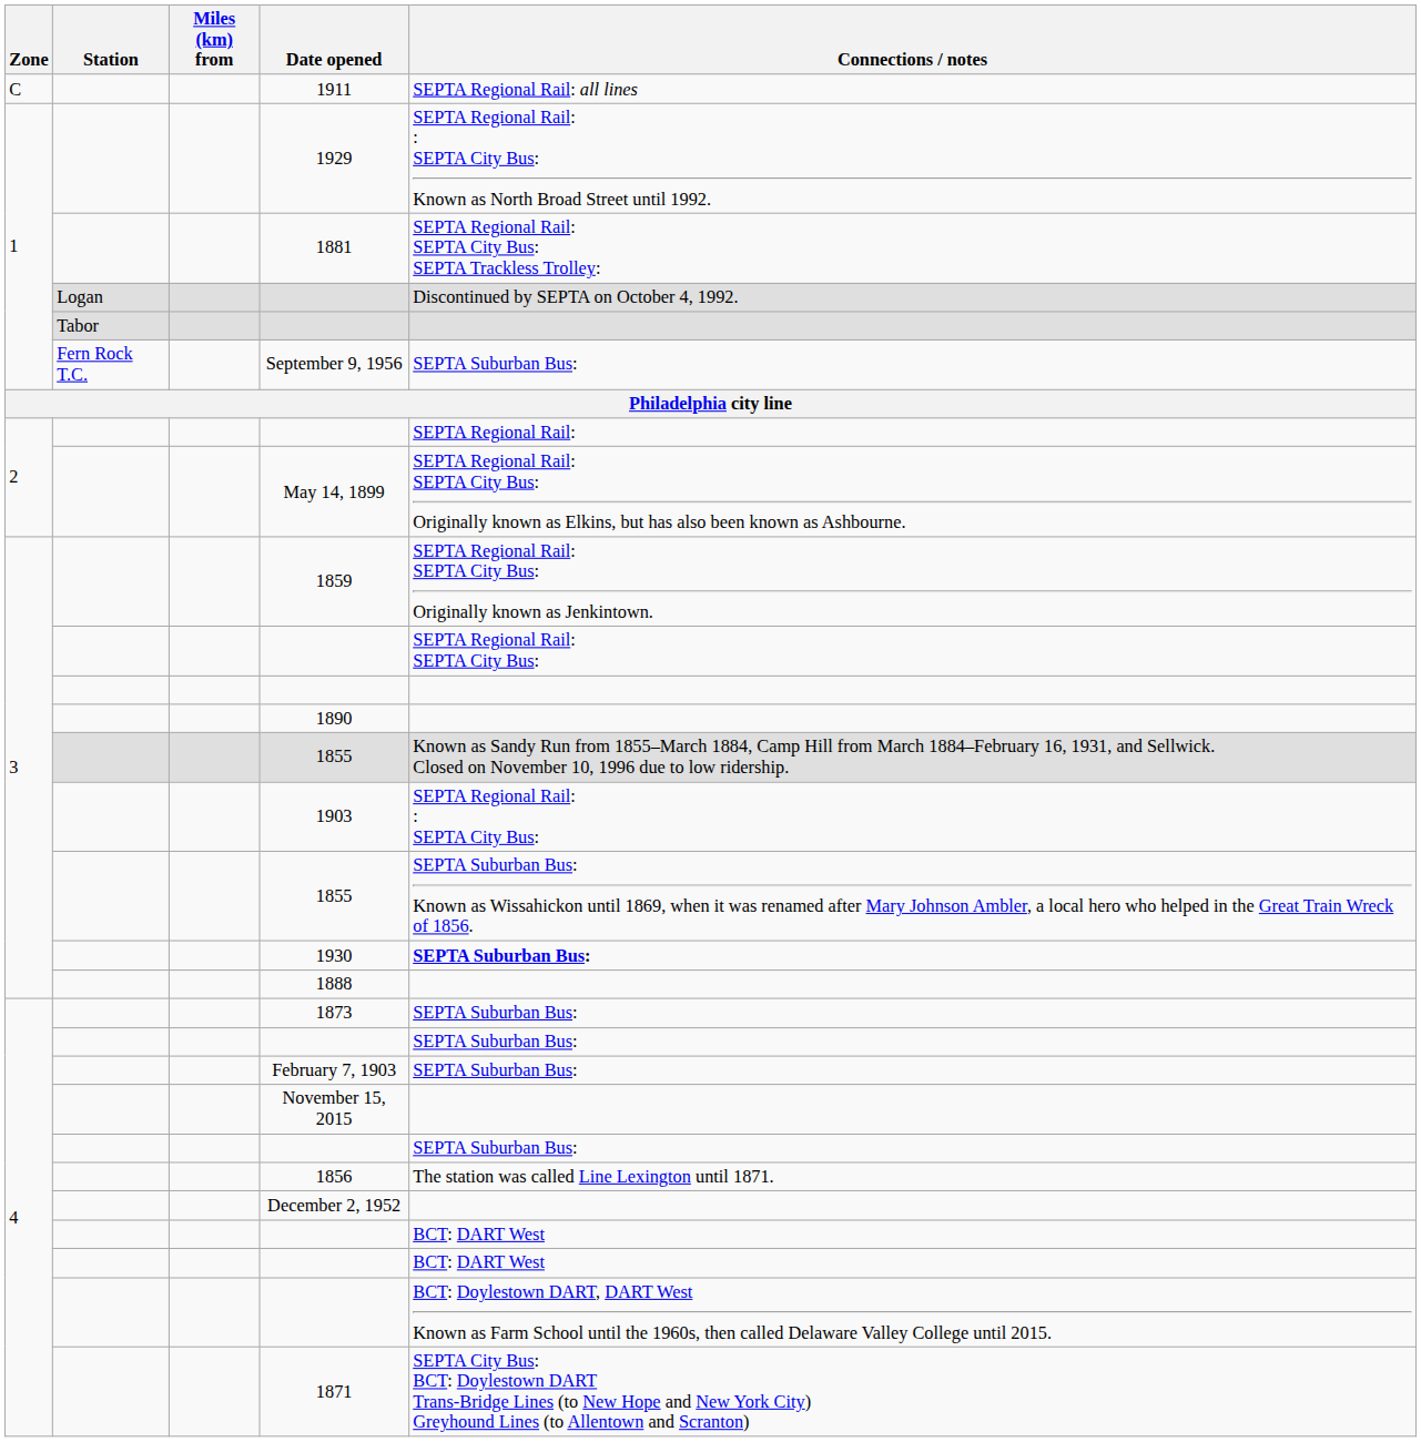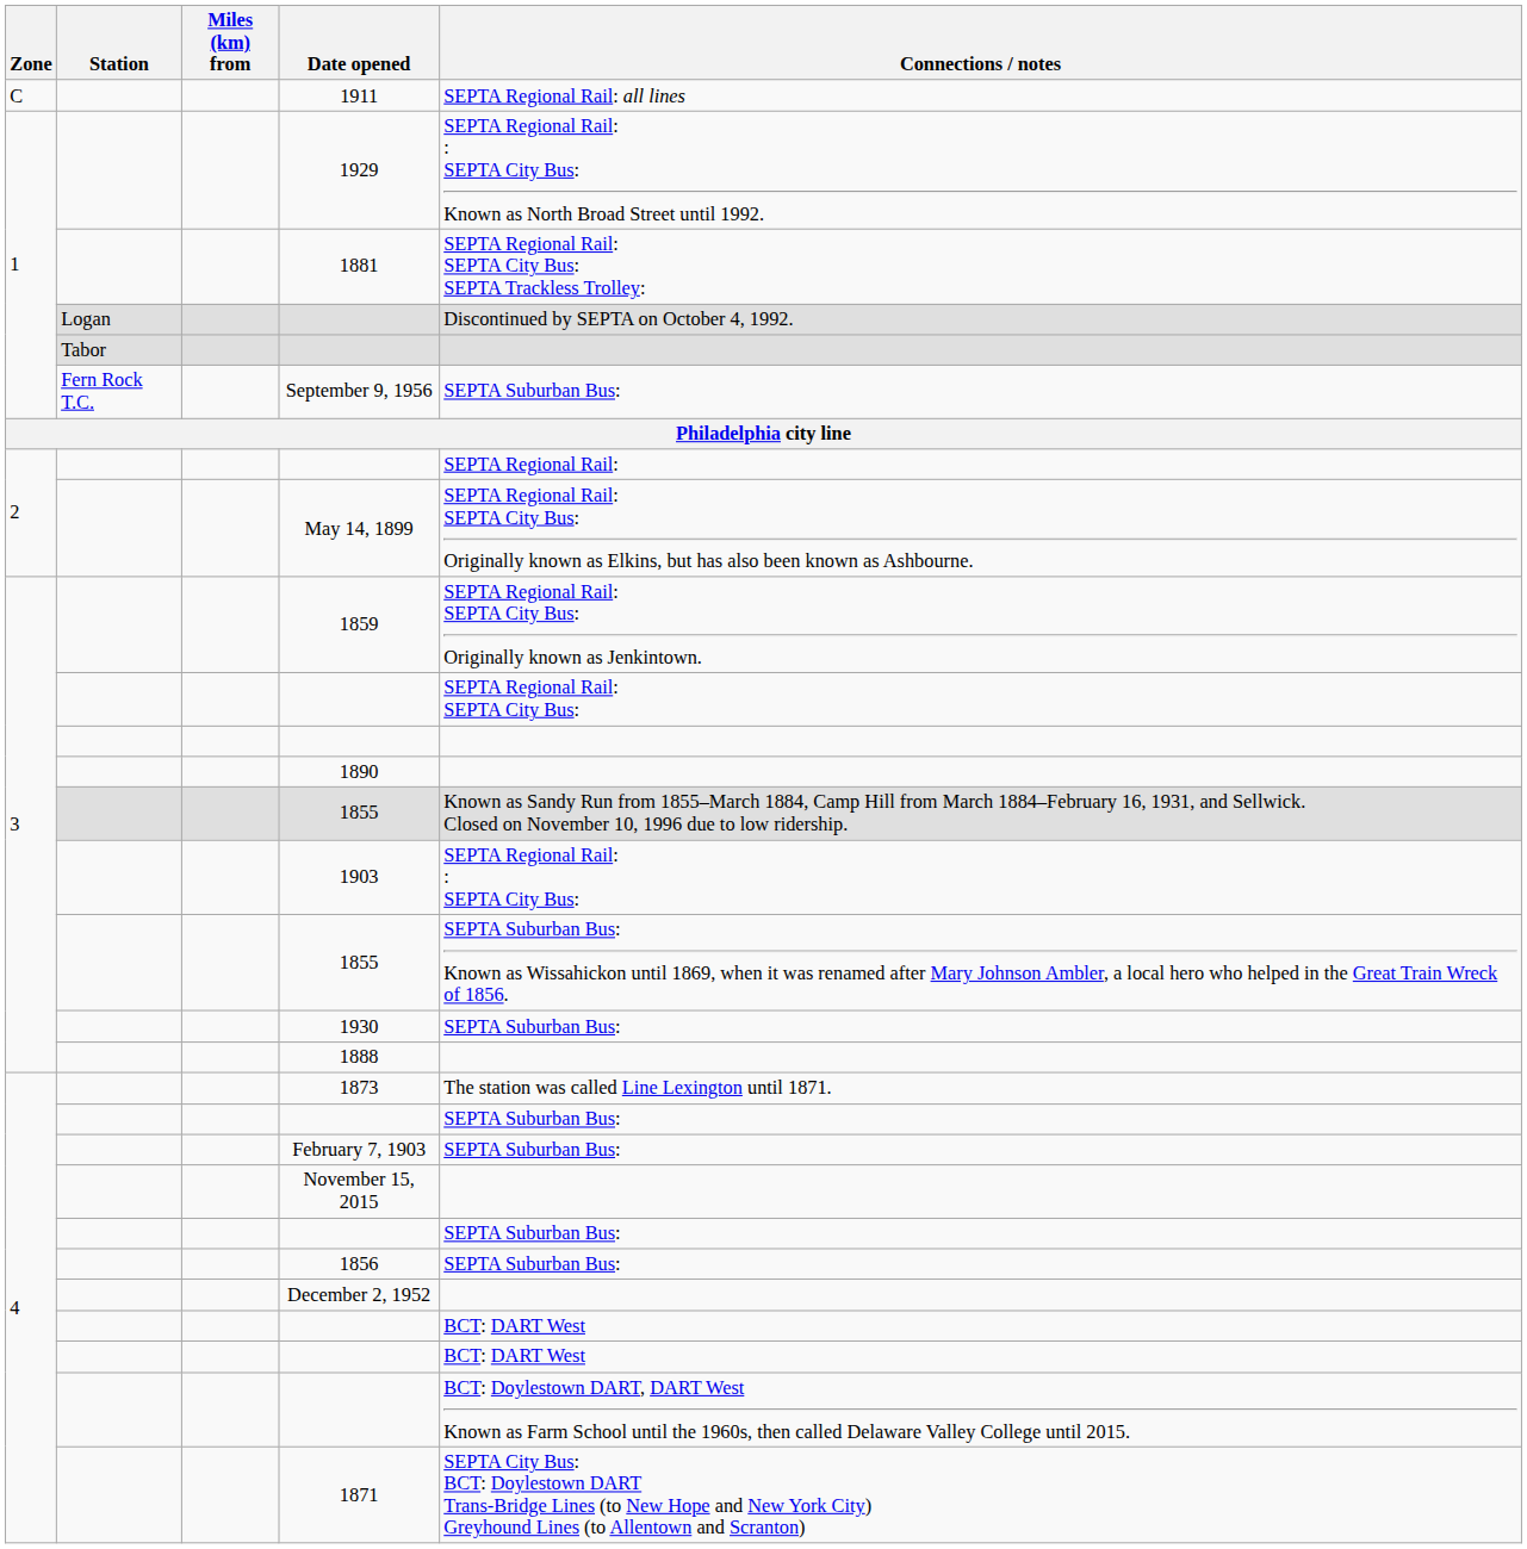 <table class="wikitable">
 <tr style="vertical-align:bottom;"|>
 <th>Zone</th>
 <th>Station</th>
 <th><a href='#'>Miles (km)</a><br>from<br></th>
 <th>Date opened</th>
 <th class="nowrap">Connections / notes</th>
 </tr>
 <tr>
 <td rowspan=1>C</td>
 <td> </td>
 <td></td>
 <td align="center">1911</td>
 <td> <a href='#'>SEPTA Regional Rail</a>: <em>all lines</em></td>
 </tr>
 <tr>
 <td rowspan=5>1</td>
 <td> </td>
 <td></td>
 <td align="center">1929</td>
 <td> <a href='#'>SEPTA Regional Rail</a>: <br>: <br> <a href='#'>SEPTA City Bus</a>: <hr>Known as North Broad Street until 1992.</td>
 </tr>
 <tr>
 <td> </td>
 <td></td>
 <td align="center">1881</td>
 <td> <a href='#'>SEPTA Regional Rail</a>:     <br> <a href='#'>SEPTA City Bus</a>: <br> <a href='#'>SEPTA Trackless Trolley</a>: </td>
 </tr>
 <tr bgcolor=dfdfdf>
 <td>Logan</td>
 <td></td>
 <td></td>
 <td>Discontinued by SEPTA on October 4, 1992.</td>
 </tr>
 <tr bgcolor=dfdfdf>
 <td>Tabor</td>
 <td></td>
 <td></td>
 <td></td>
 </tr>
 <tr>
 <td><a href='#'>Fern Rock T.C.</a> </td>
 <td></td>
 <td align="center">September 9, 1956</td>
 <td> <a href='#'>SEPTA Suburban Bus</a>: </td>
 </tr>
 <tr>
 <th colspan=6><a href='#'>Philadelphia</a> city line</th>
 </tr>
 <tr>
 <td rowspan=2>2</td>
 <td> </td>
 <td></td>
 <td> </td>
 <td> <a href='#'>SEPTA Regional Rail</a>:   </td>
 </tr>
 <tr>
 <td></td>
 <td></td>
 <td align="center">May 14, 1899</td>
 <td> <a href='#'>SEPTA Regional Rail</a>:   <br> <a href='#'>SEPTA City Bus</a>: <hr>Originally known as Elkins, but has also been known as Ashbourne.</td>
 </tr>
 <tr>
 <td rowspan=9>3</td>
 <td></td>
 <td></td>
 <td align="center">1859</td>
 <td> <a href='#'>SEPTA Regional Rail</a>:   <br> <a href='#'>SEPTA City Bus</a>: <hr>Originally known as Jenkintown.</td>
 </tr>
 <tr>
 <td></td>
 <td></td>
 <td> </td>
 <td> <a href='#'>SEPTA Regional Rail</a>:  <br> <a href='#'>SEPTA City Bus</a>: </td>
 </tr>
 <tr>
 <td></td>
 <td></td>
 <td> </td>
 <td></td>
 </tr>
 <tr>
 <td></td>
 <td></td>
 <td align="center">1890</td>
 <td></td>
 </tr>
 <tr bgcolor=dfdfdf>
 <td></td>
 <td></td>
 <td align="center">1855</td>
 <td>Known as Sandy Run from 1855–March 1884, Camp Hill from March 1884–February 16, 1931, and Sellwick. <br>Closed on November 10, 1996 due to low ridership.</td>
 </tr>
 <tr>
 <td> </td>
 <td></td>
 <td align="center">1903</td>
 <td> <a href='#'>SEPTA Regional Rail</a>:   <br>: <br> <a href='#'>SEPTA City Bus</a>:  </td>
 </tr>
 <tr>
 <td> </td>
 <td></td>
 <td align="center">1855</td>
 <td> <a href='#'>SEPTA Suburban Bus</a>: <hr>Known as Wissahickon until 1869, when it was renamed after <a href='#'>Mary Johnson Ambler</a>, a local hero who helped in the <a href='#'>Great Train Wreck of 1856</a>.</td>
 </tr>
 <tr>
 <td></td>
 <td></td>
 <td align="center">1930</td>
-<td><strong> <a href='#'>SEPTA Suburban Bus</a>: </strong></td>
+<td> <a href='#'>SEPTA Suburban Bus</a>: </td>
 </tr>
 <tr>
 <td></td>
 <td></td>
 <td align="center">1888</td>
 <td></td>
 </tr>
 <tr>
 <td rowspan=11>4</td>
 <td> </td>
 <td></td>
 <td align="center">1873</td>
-<td> <a href='#'>SEPTA Suburban Bus</a>: </td>
+<td>The station was called <a href='#'>Line Lexington</a> until 1871.</td>
 </tr>
 <tr>
 <td> </td>
 <td></td>
 <td> </td>
 <td> <a href='#'>SEPTA Suburban Bus</a>: </td>
 </tr>
 <tr>
 <td> </td>
 <td></td>
 <td align="center">February 7, 1903</td>
 <td> <a href='#'>SEPTA Suburban Bus</a>: </td>
 </tr>
 <tr>
 <td> </td>
 <td></td>
 <td align="center">November 15, 2015</td>
 <td></td>
 </tr>
 <tr>
 <td> </td>
 <td></td>
 <td> </td>
 <td> <a href='#'>SEPTA Suburban Bus</a>: </td>
 </tr>
 <tr>
 <td> </td>
 <td></td>
 <td align="center">1856</td>
-<td>The station was called <a href='#'>Line Lexington</a> until 1871.</td>
+<td> <a href='#'>SEPTA Suburban Bus</a>: </td>
 </tr>
 <tr>
 <td> </td>
 <td></td>
 <td align="center">December 2, 1952</td>
 <td></td>
 </tr>
 <tr>
 <td> </td>
 <td></td>
 <td> </td>
 <td> <a href='#'>BCT</a>: <a href='#'>DART West</a></td>
 </tr>
 <tr>
 <td> </td>
 <td></td>
 <td> </td>
 <td> <a href='#'>BCT</a>: <a href='#'>DART West</a></td>
 </tr>
 <tr>
 <td> </td>
 <td></td>
 <td> </td>
 <td> <a href='#'>BCT</a>: <a href='#'>Doylestown DART</a>, <a href='#'>DART West</a><hr>Known as Farm School until the 1960s, then called Delaware Valley College until 2015.</td>
 </tr>
 <tr>
 <td> </td>
 <td></td>
 <td align="center">1871</td>
 <td> <a href='#'>SEPTA City Bus</a>: <br> <a href='#'>BCT</a>: <a href='#'>Doylestown DART</a><br> <a href='#'>Trans-Bridge Lines</a> (to <a href='#'>New Hope</a> and <a href='#'>New York City</a>)<br> <a href='#'>Greyhound Lines</a> (to <a href='#'>Allentown</a> and <a href='#'>Scranton</a>)</td>
 </tr>
 </table>
